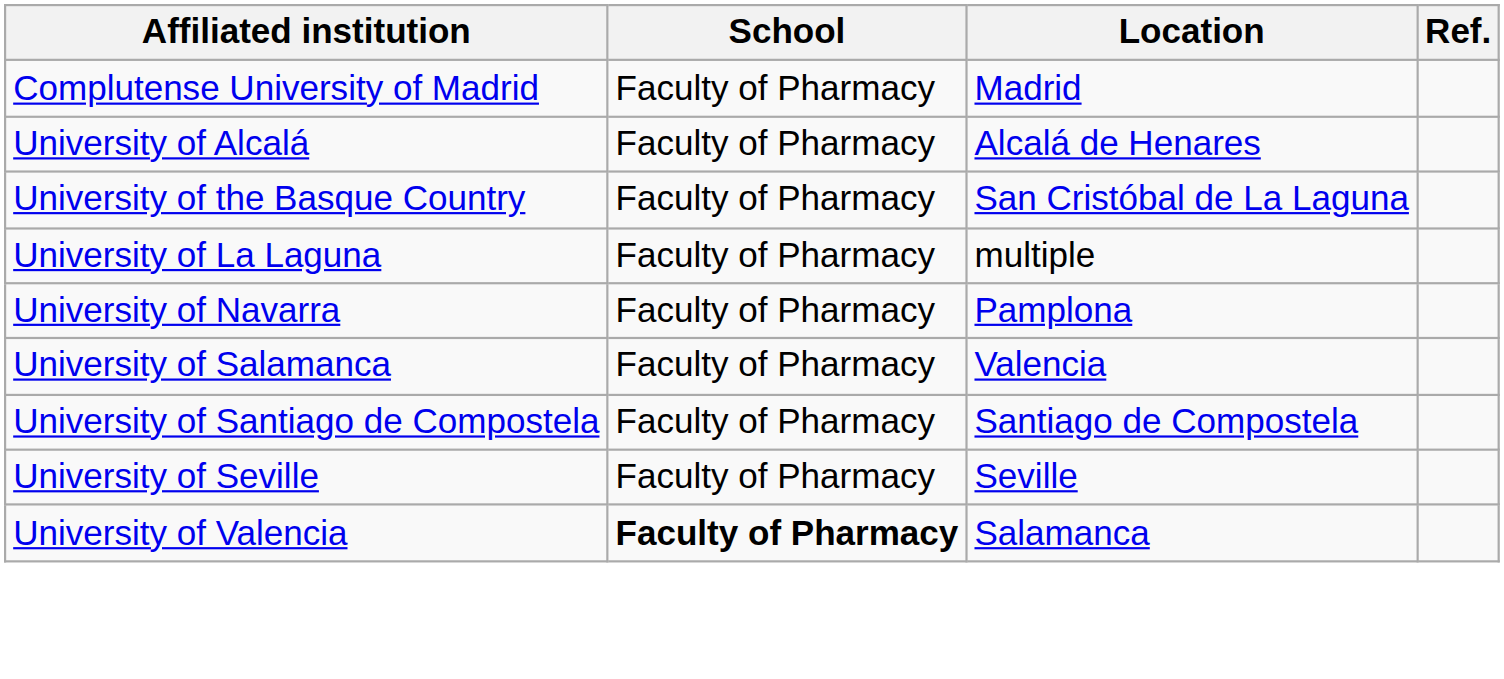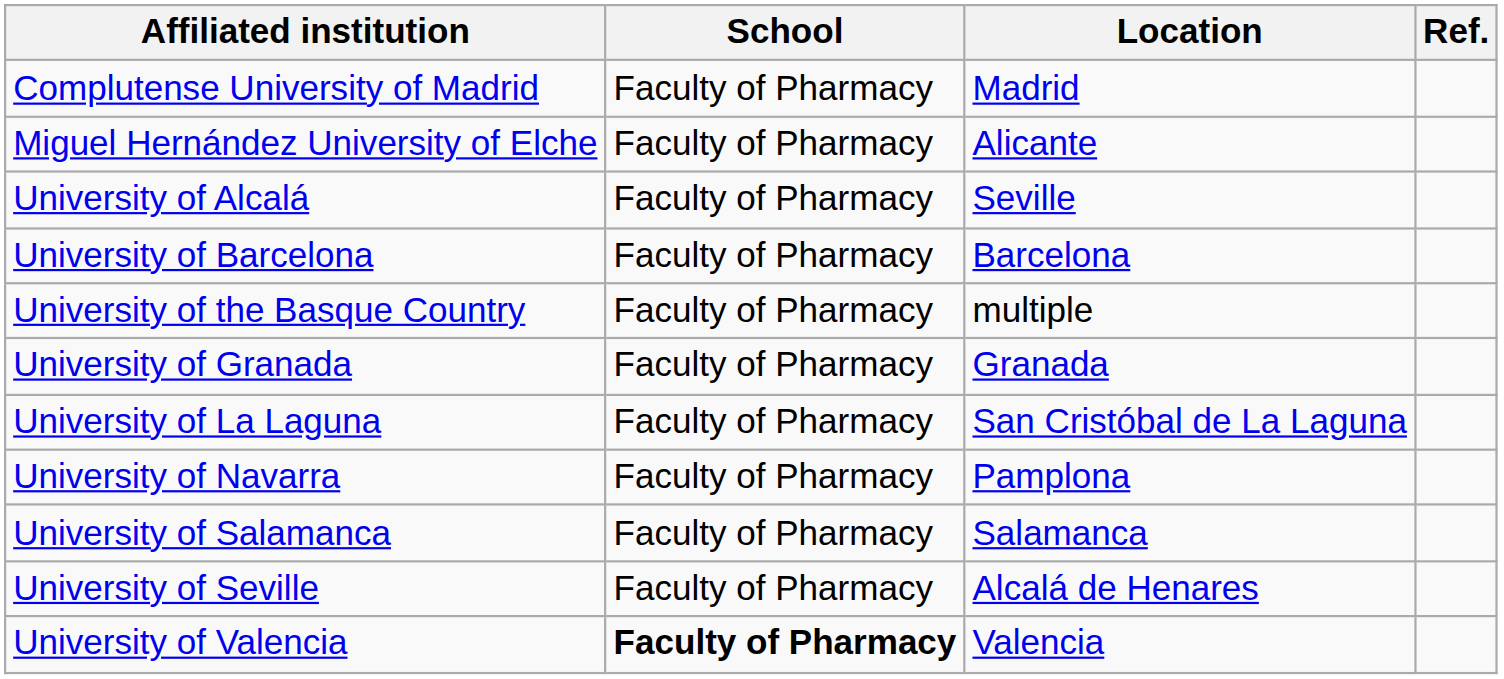 <table class="wikitable sortable">
 <tr>
 <th>Affiliated institution</th>
 <th>School</th>
 <th>Location</th>
 <th>Ref.</th>
 </tr>
 <tr>
 <td><a href='#'>Complutense University of Madrid</a></td>
 <td>Faculty of Pharmacy</td>
 <td><a href='#'>Madrid</a></td>
 <td></td>
 </tr>
 <tr>
+<td><a href='#'>Miguel Hernández University of Elche</a></td>
+<td>Faculty of Pharmacy</td>
+<td><a href='#'>Alicante</a></td>
+<td></td>
+</tr>
+<tr>
 <td><a href='#'>University of Alcalá</a></td>
 <td>Faculty of Pharmacy</td>
-<td><a href='#'>Alcalá de Henares</a></td>
+<td><a href='#'>Seville</a></td>
+<td></td>
+</tr>
+<tr>
+<td><a href='#'>University of Barcelona</a></td>
+<td>Faculty of Pharmacy</td>
+<td><a href='#'>Barcelona</a></td>
 <td></td>
 </tr>
 <tr>
 <td><a href='#'>University of the Basque Country</a></td>
 <td>Faculty of Pharmacy</td>
-<td><a href='#'>San Cristóbal de La Laguna</a></td>
+<td>multiple</td>
+<td></td>
+</tr>
+<tr>
+<td><a href='#'>University of Granada</a></td>
+<td>Faculty of Pharmacy</td>
+<td><a href='#'>Granada</a></td>
 <td></td>
 </tr>
 <tr>
 <td><a href='#'>University of La Laguna</a></td>
 <td>Faculty of Pharmacy</td>
-<td>multiple</td>
+<td><a href='#'>San Cristóbal de La Laguna</a></td>
 <td></td>
 </tr>
 <tr>
 <td><a href='#'>University of Navarra</a></td>
 <td>Faculty of Pharmacy</td>
 <td><a href='#'>Pamplona</a></td>
 <td></td>
 </tr>
 <tr>
 <td><a href='#'>University of Salamanca</a></td>
 <td>Faculty of Pharmacy</td>
-<td><a href='#'>Valencia</a></td>
-<td></td>
-</tr>
-<tr>
-<td><a href='#'>University of Santiago de Compostela</a></td>
-<td>Faculty of Pharmacy</td>
-<td><a href='#'>Santiago de Compostela</a></td>
+<td><a href='#'>Salamanca</a></td>
 <td></td>
 </tr>
 <tr>
 <td><a href='#'>University of Seville</a></td>
 <td>Faculty of Pharmacy</td>
-<td><a href='#'>Seville</a></td>
+<td><a href='#'>Alcalá de Henares</a></td>
 <td></td>
 </tr>
 <tr>
 <td><a href='#'>University of Valencia</a></td>
 <td><strong>Faculty of Pharmacy</strong></td>
-<td><a href='#'>Salamanca</a></td>
+<td><a href='#'>Valencia</a></td>
 <td></td>
 </tr>
 </table>
